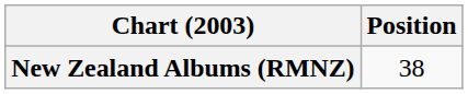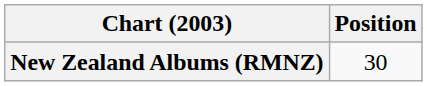 <table class="wikitable sortable plainrowheaders" style="text-align:center">
 <tr>
 <th scope="col">Chart (2003)</th>
 <th scope="col">Position</th>
 </tr>
 <tr>
 <th scope="row">New Zealand Albums (RMNZ)</th>
-<td>38</td>
+<td>30</td>
 </tr>
 </table>
